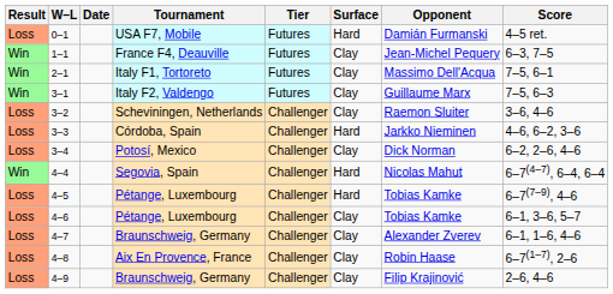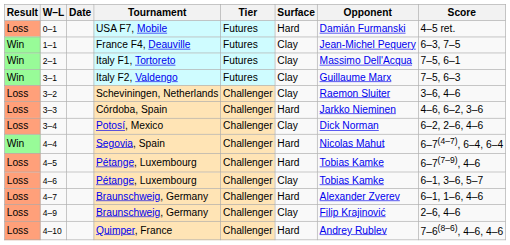 <table class="sortable wikitable">
 <tr>
 <th>Result</th>
 <th class="unsortable">W–L</th>
 <th>Date</th>
 <th>Tournament</th>
 <th>Tier</th>
 <th>Surface</th>
 <th>Opponent</th>
 <th class="unsortable">Score</th>
 </tr>
 <tr>
 <td bgcolor=FFA07A>Loss</td>
 <td><small>0–1</small></td>
 <td></td>
 <td style="background:#cffcff;">USA F7, <a href='#'>Mobile</a></td>
 <td style="background:#cffcff;">Futures</td>
 <td>Hard</td>
 <td> <a href='#'>Damián Furmanski</a></td>
 <td>4–5 ret.</td>
 </tr>
 <tr>
 <td bgcolor=98FB98>Win</td>
 <td><small>1–1</small></td>
 <td></td>
 <td style="background:#cffcff;">France F4, <a href='#'>Deauville</a></td>
 <td style="background:#cffcff;">Futures</td>
 <td>Clay</td>
 <td> <a href='#'>Jean-Michel Pequery</a></td>
 <td>6–3, 7–5</td>
 </tr>
 <tr>
 <td bgcolor=98FB98>Win</td>
 <td><small>2–1</small></td>
 <td></td>
 <td style="background:#cffcff;">Italy F1, <a href='#'>Tortoreto</a></td>
 <td style="background:#cffcff;">Futures</td>
 <td>Clay</td>
 <td> <a href='#'>Massimo Dell'Acqua</a></td>
 <td>7–5, 6–1</td>
 </tr>
 <tr>
 <td bgcolor=98FB98>Win</td>
 <td><small>3–1</small></td>
 <td></td>
 <td style="background:#cffcff;">Italy F2, <a href='#'>Valdengo</a></td>
 <td style="background:#cffcff;">Futures</td>
 <td>Clay</td>
 <td> <a href='#'>Guillaume Marx</a></td>
 <td>7–5, 6–3</td>
 </tr>
 <tr>
 <td bgcolor=FFA07A>Loss</td>
 <td><small>3–2</small></td>
 <td></td>
 <td style="background:moccasin;">Scheviningen, Netherlands</td>
 <td style="background:moccasin;">Challenger</td>
 <td>Clay</td>
 <td> <a href='#'>Raemon Sluiter</a></td>
 <td>3–6, 4–6</td>
 </tr>
 <tr>
 <td bgcolor=FFA07A>Loss</td>
 <td><small>3–3</small></td>
 <td></td>
 <td style="background:moccasin;">Córdoba, Spain</td>
 <td style="background:moccasin;">Challenger</td>
 <td>Hard</td>
 <td> <a href='#'>Jarkko Nieminen</a></td>
 <td>4–6, 6–2, 3–6</td>
 </tr>
 <tr>
 <td bgcolor=FFA07A>Loss</td>
 <td><small>3–4</small></td>
 <td></td>
 <td style="background:moccasin;"><a href='#'>Potosí</a>, Mexico</td>
 <td style="background:moccasin;">Challenger</td>
 <td>Clay</td>
 <td> <a href='#'>Dick Norman</a></td>
 <td>6–2, 2–6, 4–6</td>
 </tr>
 <tr>
 <td bgcolor=98FB98>Win</td>
 <td><small>4–4</small></td>
 <td></td>
 <td style="background:moccasin;"><a href='#'>Segovia</a>, Spain</td>
 <td style="background:moccasin;">Challenger</td>
 <td>Hard</td>
 <td> <a href='#'>Nicolas Mahut</a></td>
 <td>6–7<sup>(4–7)</sup>, 6–4, 6–4</td>
 </tr>
 <tr>
 <td bgcolor=FFA07A>Loss</td>
 <td><small>4–5</small></td>
 <td></td>
 <td style="background:moccasin;"><a href='#'>Pétange</a>, Luxembourg</td>
 <td style="background:moccasin;">Challenger</td>
 <td>Hard</td>
 <td> <a href='#'>Tobias Kamke</a></td>
 <td>6–7<sup>(7–9)</sup>, 4–6</td>
 </tr>
 <tr>
 <td bgcolor=FFA07A>Loss</td>
 <td><small>4–6</small></td>
 <td></td>
 <td style="background:moccasin;"><a href='#'>Pétange</a>, Luxembourg</td>
 <td style="background:moccasin;">Challenger</td>
 <td>Clay</td>
 <td> <a href='#'>Tobias Kamke</a></td>
 <td>6–1, 3–6, 5–7</td>
 </tr>
 <tr>
 <td bgcolor=FFA07A>Loss</td>
 <td><small>4–7</small></td>
 <td></td>
 <td style="background:moccasin;"><a href='#'>Braunschweig</a>, Germany</td>
 <td style="background:moccasin;">Challenger</td>
-<td>Clay</td>
+<td>Hard</td>
 <td> <a href='#'>Alexander Zverev</a></td>
 <td>6–1, 1–6, 4–6</td>
-</tr>
-<tr>
-<td bgcolor=FFA07A>Loss</td>
-<td><small>4–8</small></td>
-<td></td>
-<td style="background:moccasin;"><a href='#'>Aix En Provence</a>, France</td>
-<td style="background:moccasin;">Challenger</td>
-<td>Clay</td>
-<td> <a href='#'>Robin Haase</a></td>
-<td>6–7<sup>(1–7)</sup>, 2–6</td>
 </tr>
 <tr>
 <td bgcolor=FFA07A>Loss</td>
 <td><small>4–9</small></td>
 <td></td>
 <td style="background:moccasin;"><a href='#'>Braunschweig</a>, Germany</td>
 <td style="background:moccasin;">Challenger</td>
 <td>Clay</td>
 <td> <a href='#'>Filip Krajinović</a></td>
 <td>2–6, 4–6</td>
 </tr>
+<tr>
+<td bgcolor=FFA07A>Loss</td>
+<td><small>4–10</small></td>
+<td></td>
+<td style="background:moccasin;"><a href='#'>Quimper</a>, France</td>
+<td style="background:moccasin;">Challenger</td>
+<td>Hard</td>
+<td> <a href='#'>Andrey Rublev</a></td>
+<td>7–6<sup>(8–6)</sup>, 4–6, 4–6</td>
+</tr>
 </table>
